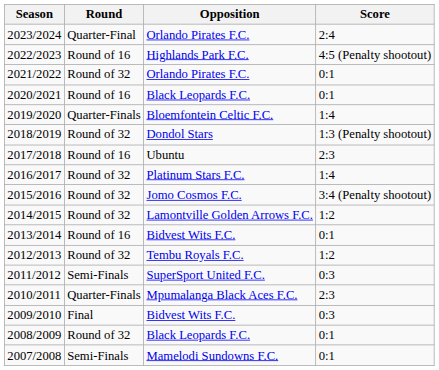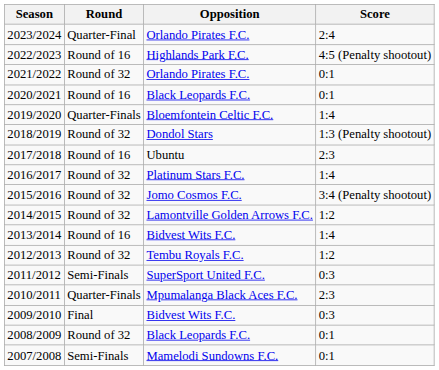 <table class="wikitable">
 <tr>
 <th>Season</th>
 <th>Round</th>
 <th>Opposition</th>
 <th>Score</th>
 </tr>
 <tr>
 <td>2023/2024</td>
 <td>Quarter-Final</td>
 <td><a href='#'>Orlando Pirates F.C.</a></td>
 <td>2:4</td>
 </tr>
 <tr>
 <td>2022/2023</td>
 <td>Round of 16</td>
 <td><a href='#'>Highlands Park F.C.</a></td>
 <td>4:5 (Penalty shootout)</td>
 </tr>
 <tr>
 <td>2021/2022</td>
 <td>Round of 32</td>
 <td><a href='#'>Orlando Pirates F.C.</a></td>
 <td>0:1</td>
 </tr>
 <tr>
 <td>2020/2021</td>
 <td>Round of 16</td>
 <td><a href='#'>Black Leopards F.C.</a></td>
 <td>0:1</td>
 </tr>
 <tr>
 <td>2019/2020</td>
 <td>Quarter-Finals</td>
 <td><a href='#'>Bloemfontein Celtic F.C.</a></td>
 <td>1:4</td>
 </tr>
 <tr>
 <td>2018/2019</td>
 <td>Round of 32</td>
 <td><a href='#'>Dondol Stars</a></td>
 <td>1:3 (Penalty shootout)</td>
 </tr>
 <tr>
 <td>2017/2018</td>
 <td>Round of 16</td>
 <td>Ubuntu</td>
 <td>2:3</td>
 </tr>
 <tr>
 <td>2016/2017</td>
 <td>Round of 32</td>
 <td><a href='#'>Platinum Stars F.C.</a></td>
 <td>1:4</td>
 </tr>
 <tr>
 <td>2015/2016</td>
 <td>Round of 32</td>
 <td><a href='#'>Jomo Cosmos F.C.</a></td>
 <td>3:4 (Penalty shootout)</td>
 </tr>
 <tr>
 <td>2014/2015</td>
 <td>Round of 32</td>
 <td><a href='#'>Lamontville Golden Arrows F.C.</a></td>
 <td>1:2</td>
 </tr>
 <tr>
 <td>2013/2014</td>
 <td>Round of 16</td>
 <td><a href='#'>Bidvest Wits F.C.</a></td>
-<td>0:1</td>
+<td>1:4</td>
 </tr>
 <tr>
 <td>2012/2013</td>
 <td>Round of 32</td>
 <td><a href='#'>Tembu Royals F.C.</a></td>
 <td>1:2</td>
 </tr>
 <tr>
 <td>2011/2012</td>
 <td>Semi-Finals</td>
 <td><a href='#'>SuperSport United F.C.</a></td>
 <td>0:3</td>
 </tr>
 <tr>
 <td>2010/2011</td>
 <td>Quarter-Finals</td>
 <td><a href='#'>Mpumalanga Black Aces F.C.</a></td>
 <td>2:3</td>
 </tr>
 <tr>
 <td>2009/2010</td>
 <td>Final</td>
 <td><a href='#'>Bidvest Wits F.C.</a></td>
 <td>0:3</td>
 </tr>
 <tr>
 <td>2008/2009</td>
 <td>Round of 32</td>
 <td><a href='#'>Black Leopards F.C.</a></td>
 <td>0:1</td>
 </tr>
 <tr>
 <td>2007/2008</td>
 <td>Semi-Finals</td>
 <td><a href='#'>Mamelodi Sundowns F.C.</a></td>
 <td>0:1</td>
 </tr>
 </table>
